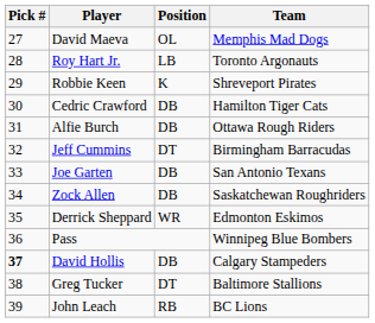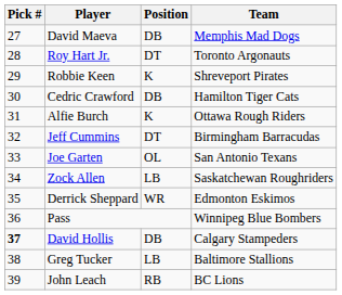 <table class="wikitable">
 <tr>
 <th>Pick #</th>
 <th>Player</th>
 <th>Position</th>
 <th>Team</th>
 </tr>
 <tr>
 <td>27</td>
 <td>David Maeva</td>
-<td>OL</td>
+<td>DB</td>
 <td><a href='#'>Memphis Mad Dogs</a></td>
 </tr>
 <tr>
 <td>28</td>
 <td><a href='#'>Roy Hart Jr.</a></td>
-<td>LB</td>
+<td>DT</td>
 <td>Toronto Argonauts</td>
 </tr>
 <tr>
 <td>29</td>
 <td>Robbie Keen</td>
 <td>K</td>
 <td>Shreveport Pirates</td>
 </tr>
 <tr>
 <td>30</td>
 <td>Cedric Crawford</td>
 <td>DB</td>
 <td>Hamilton Tiger Cats</td>
 </tr>
 <tr>
 <td>31</td>
 <td>Alfie Burch</td>
-<td>DB</td>
+<td>K</td>
 <td>Ottawa Rough Riders</td>
 </tr>
 <tr>
 <td>32</td>
 <td><a href='#'>Jeff Cummins</a></td>
 <td>DT</td>
 <td>Birmingham Barracudas</td>
 </tr>
 <tr>
 <td>33</td>
 <td><a href='#'>Joe Garten</a></td>
-<td>DB</td>
+<td>OL</td>
 <td>San Antonio Texans</td>
 </tr>
 <tr>
 <td>34</td>
 <td><a href='#'>Zock Allen</a></td>
-<td>DB</td>
+<td>LB</td>
 <td>Saskatchewan Roughriders</td>
 </tr>
 <tr>
 <td>35</td>
 <td>Derrick Sheppard</td>
 <td>WR</td>
 <td>Edmonton Eskimos</td>
 </tr>
 <tr>
 <td>36</td>
 <td colspan="2">Pass</td>
 <td>Winnipeg Blue Bombers</td>
 </tr>
 <tr>
 <td><strong>37</strong></td>
 <td><a href='#'>David Hollis</a></td>
 <td>DB</td>
 <td>Calgary Stampeders</td>
 </tr>
 <tr>
 <td>38</td>
 <td>Greg Tucker</td>
-<td>DT</td>
+<td>LB</td>
 <td>Baltimore Stallions</td>
 </tr>
 <tr>
 <td>39</td>
 <td>John Leach</td>
 <td>RB</td>
 <td>BC Lions</td>
 </tr>
 </table>
